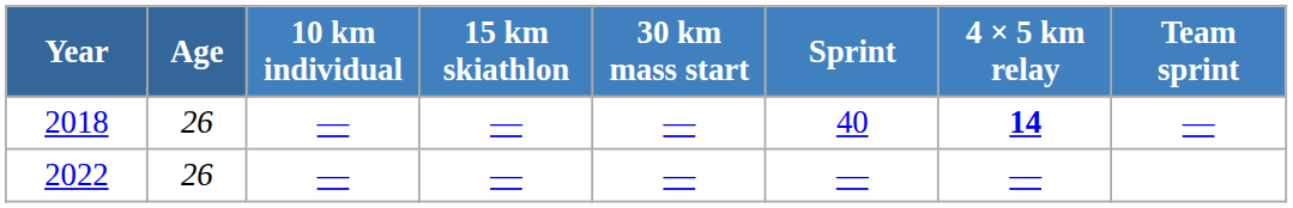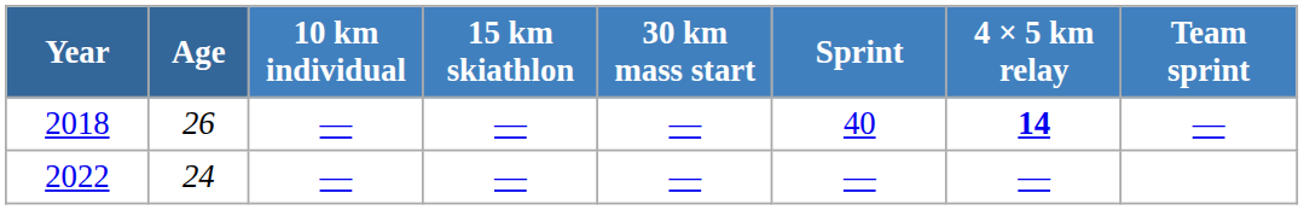 <table class="wikitable" style="font-size:95%; text-align:center; border:gray solid 1px; background:#fff;">
 <tr>
 <th style="background:#369; color:white; width:60px;"> Year </th>
 <th style="background:#369; color:white; width:40px;"> Age </th>
 <th style="background:#4180be; color:white; width:75px;"> 10 km <br> individual </th>
 <th style="background:#4180be; color:white; width:75px;"> 15 km <br> skiathlon </th>
 <th style="background:#4180be; color:white; width:75px;"> 30 km <br> mass start </th>
 <th style="background:#4180be; color:white; width:75px;"> Sprint </th>
 <th style="background:#4180be; color:white; width:75px;"> 4 × 5 km <br> relay </th>
 <th style="background:#4180be; color:white; width:75px;"> Team <br> sprint </th>
 </tr>
 <tr>
 <td><a href='#'>2018</a></td>
 <td><em>26</em></td>
 <td><a href='#'>—</a></td>
 <td><a href='#'>—</a></td>
 <td><a href='#'>—</a></td>
 <td><a href='#'>40</a></td>
 <td><strong><a href='#'>14</a></strong></td>
 <td><a href='#'>—</a></td>
 </tr>
 <tr>
 <td><a href='#'>2022</a></td>
-<td><em>26</em></td>
+<td><em>24</em></td>
 <td><a href='#'>—</a></td>
 <td><a href='#'>—</a></td>
 <td><a href='#'>—</a></td>
 <td><a href='#'>—</a></td>
 <td><a href='#'>—</a></td>
 <td><a href='#'></a></td>
 </tr>
 </table>
